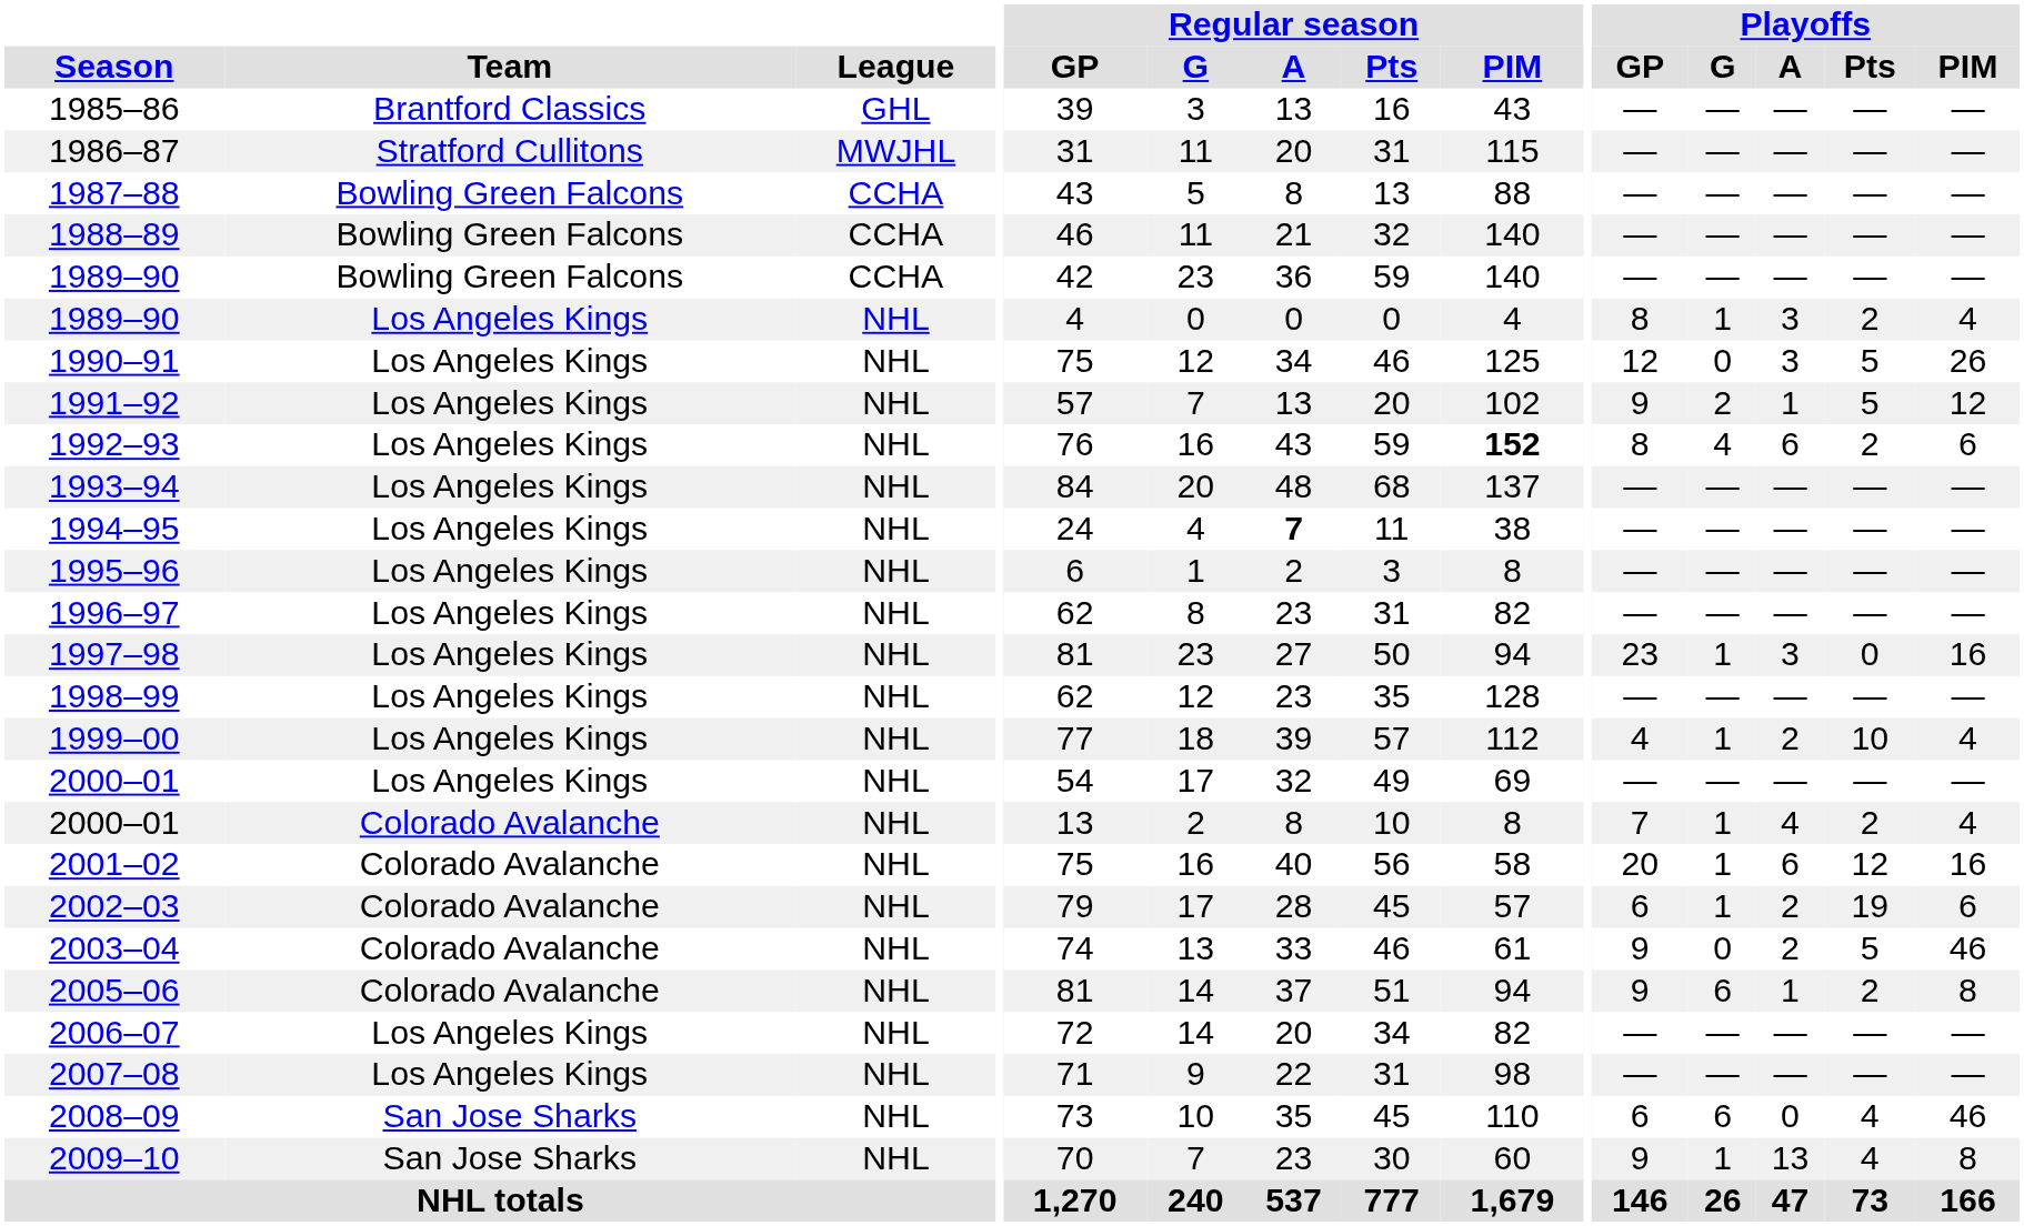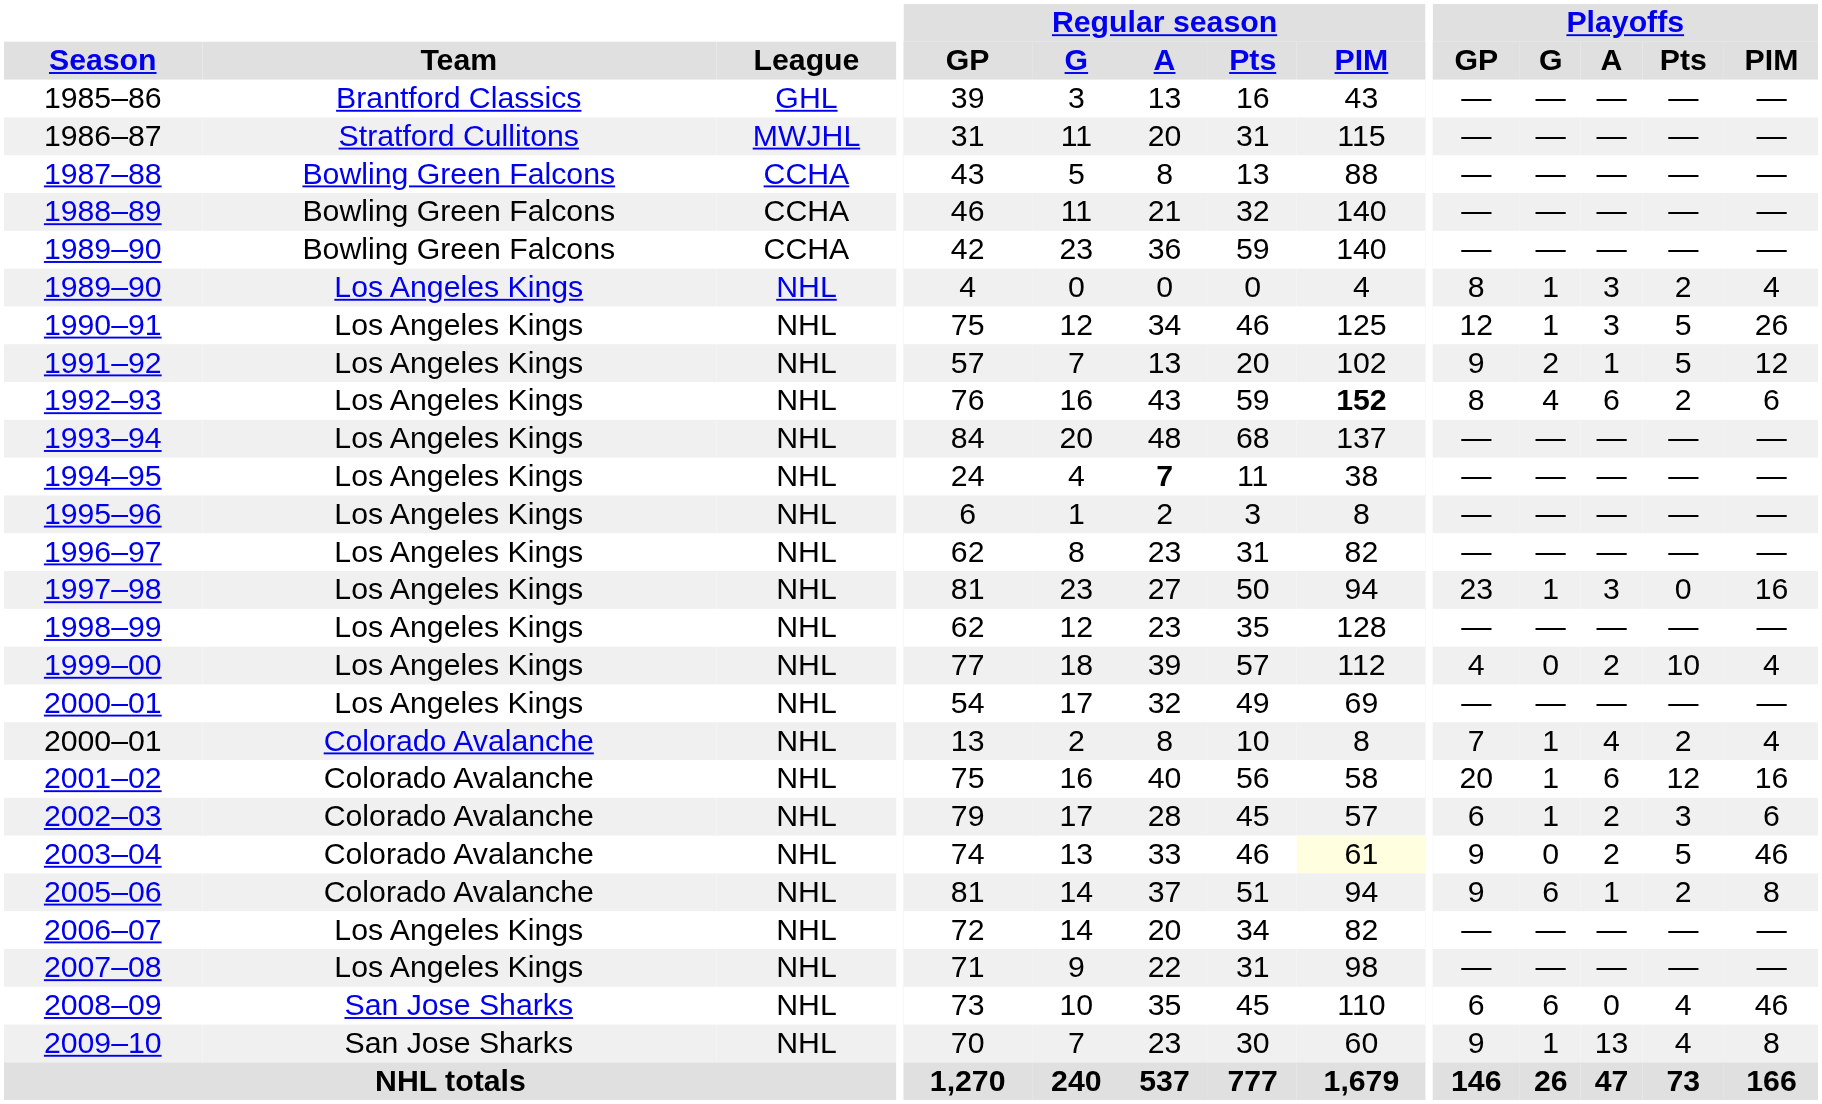 <table border="0" cellpadding="1" cellspacing="0" style="text-align:center; width:60em">
 <tr bgcolor="#e0e0e0">
 <th colspan="3"  bgcolor="#ffffff"></th>
 <th rowspan="99" bgcolor="#ffffff"></th>
 <th colspan="5"><a href='#'>Regular season</a></th>
 <th rowspan="99" bgcolor="#ffffff"></th>
 <th colspan="5"><a href='#'>Playoffs</a></th>
 </tr>
 <tr bgcolor="#e0e0e0">
 <th><a href='#'>Season</a></th>
 <th>Team</th>
 <th>League</th>
 <th>GP</th>
 <th><a href='#'>G</a></th>
 <th><a href='#'>A</a></th>
 <th><a href='#'>Pts</a></th>
 <th><a href='#'>PIM</a></th>
 <th>GP</th>
 <th>G</th>
 <th>A</th>
 <th>Pts</th>
 <th>PIM</th>
 </tr>
 <tr>
 <td>1985–86</td>
 <td><a href='#'>Brantford Classics</a></td>
 <td><a href='#'>GHL</a></td>
 <td>39</td>
 <td>3</td>
 <td>13</td>
 <td>16</td>
 <td>43</td>
 <td>—</td>
 <td>—</td>
 <td>—</td>
 <td>—</td>
 <td>—</td>
 </tr>
 <tr bgcolor="#f0f0f0">
 <td>1986–87</td>
 <td><a href='#'>Stratford Cullitons</a></td>
 <td><a href='#'>MWJHL</a></td>
 <td>31</td>
 <td>11</td>
 <td>20</td>
 <td>31</td>
 <td>115</td>
 <td>—</td>
 <td>—</td>
 <td>—</td>
 <td>—</td>
 <td>—</td>
 </tr>
 <tr>
 <td><a href='#'>1987–88</a></td>
 <td><a href='#'>Bowling Green Falcons</a></td>
 <td><a href='#'>CCHA</a></td>
 <td>43</td>
 <td>5</td>
 <td>8</td>
 <td>13</td>
 <td>88</td>
 <td>—</td>
 <td>—</td>
 <td>—</td>
 <td>—</td>
 <td>—</td>
 </tr>
 <tr bgcolor="#f0f0f0">
 <td><a href='#'>1988–89</a></td>
 <td>Bowling Green Falcons</td>
 <td>CCHA</td>
 <td>46</td>
 <td>11</td>
 <td>21</td>
 <td>32</td>
 <td>140</td>
 <td>—</td>
 <td>—</td>
 <td>—</td>
 <td>—</td>
 <td>—</td>
 </tr>
 <tr>
 <td><a href='#'>1989–90</a></td>
 <td>Bowling Green Falcons</td>
 <td>CCHA</td>
 <td>42</td>
 <td>23</td>
 <td>36</td>
 <td>59</td>
 <td>140</td>
 <td>—</td>
 <td>—</td>
 <td>—</td>
 <td>—</td>
 <td>—</td>
 </tr>
 <tr bgcolor="#f0f0f0">
 <td><a href='#'>1989–90</a></td>
 <td><a href='#'>Los Angeles Kings</a></td>
 <td><a href='#'>NHL</a></td>
 <td>4</td>
 <td>0</td>
 <td>0</td>
 <td>0</td>
 <td>4</td>
 <td>8</td>
 <td>1</td>
 <td>3</td>
 <td>2</td>
 <td>4</td>
 </tr>
 <tr>
 <td><a href='#'>1990–91</a></td>
 <td>Los Angeles Kings</td>
 <td>NHL</td>
 <td>75</td>
 <td>12</td>
 <td>34</td>
 <td>46</td>
 <td>125</td>
 <td>12</td>
-<td>0</td>
+<td>1</td>
 <td>3</td>
 <td>5</td>
 <td>26</td>
 </tr>
 <tr bgcolor="#f0f0f0">
 <td><a href='#'>1991–92</a></td>
 <td>Los Angeles Kings</td>
 <td>NHL</td>
 <td>57</td>
 <td>7</td>
 <td>13</td>
 <td>20</td>
 <td>102</td>
 <td>9</td>
 <td>2</td>
 <td>1</td>
 <td>5</td>
 <td>12</td>
 </tr>
 <tr>
 <td><a href='#'>1992–93</a></td>
 <td>Los Angeles Kings</td>
 <td>NHL</td>
 <td>76</td>
 <td>16</td>
 <td>43</td>
 <td>59</td>
 <td><strong>152</strong></td>
 <td>8</td>
 <td>4</td>
 <td>6</td>
 <td>2</td>
 <td>6</td>
 </tr>
 <tr bgcolor="#f0f0f0">
 <td><a href='#'>1993–94</a></td>
 <td>Los Angeles Kings</td>
 <td>NHL</td>
 <td>84</td>
 <td>20</td>
 <td>48</td>
 <td>68</td>
 <td>137</td>
 <td>—</td>
 <td>—</td>
 <td>—</td>
 <td>—</td>
 <td>—</td>
 </tr>
 <tr>
 <td><a href='#'>1994–95</a></td>
 <td>Los Angeles Kings</td>
 <td>NHL</td>
 <td>24</td>
 <td>4</td>
 <td><strong>7</strong></td>
 <td>11</td>
 <td>38</td>
 <td>—</td>
 <td>—</td>
 <td>—</td>
 <td>—</td>
 <td>—</td>
 </tr>
 <tr bgcolor="#f0f0f0">
 <td><a href='#'>1995–96</a></td>
 <td>Los Angeles Kings</td>
 <td>NHL</td>
 <td>6</td>
 <td>1</td>
 <td>2</td>
 <td>3</td>
 <td>8</td>
 <td>—</td>
 <td>—</td>
 <td>—</td>
 <td>—</td>
 <td>—</td>
 </tr>
 <tr>
 <td><a href='#'>1996–97</a></td>
 <td>Los Angeles Kings</td>
 <td>NHL</td>
 <td>62</td>
 <td>8</td>
 <td>23</td>
 <td>31</td>
 <td>82</td>
 <td>—</td>
 <td>—</td>
 <td>—</td>
 <td>—</td>
 <td>—</td>
 </tr>
 <tr bgcolor="#f0f0f0">
 <td><a href='#'>1997–98</a></td>
 <td>Los Angeles Kings</td>
 <td>NHL</td>
 <td>81</td>
 <td>23</td>
 <td>27</td>
 <td>50</td>
 <td>94</td>
 <td>23</td>
 <td>1</td>
 <td>3</td>
 <td>0</td>
 <td>16</td>
 </tr>
 <tr>
 <td><a href='#'>1998–99</a></td>
 <td>Los Angeles Kings</td>
 <td>NHL</td>
 <td>62</td>
 <td>12</td>
 <td>23</td>
 <td>35</td>
 <td>128</td>
 <td>—</td>
 <td>—</td>
 <td>—</td>
 <td>—</td>
 <td>—</td>
 </tr>
 <tr bgcolor="#f0f0f0">
 <td><a href='#'>1999–00</a></td>
 <td>Los Angeles Kings</td>
 <td>NHL</td>
 <td>77</td>
 <td>18</td>
 <td>39</td>
 <td>57</td>
 <td>112</td>
 <td>4</td>
-<td>1</td>
+<td>0</td>
 <td>2</td>
 <td>10</td>
 <td>4</td>
 </tr>
 <tr>
 <td><a href='#'>2000–01</a></td>
 <td>Los Angeles Kings</td>
 <td>NHL</td>
 <td>54</td>
 <td>17</td>
 <td>32</td>
 <td>49</td>
 <td>69</td>
 <td>—</td>
 <td>—</td>
 <td>—</td>
 <td>—</td>
 <td>—</td>
 </tr>
 <tr bgcolor="#f0f0f0">
 <td>2000–01</td>
 <td><a href='#'>Colorado Avalanche</a></td>
 <td>NHL</td>
 <td>13</td>
 <td>2</td>
 <td>8</td>
 <td>10</td>
 <td>8</td>
 <td>7</td>
 <td>1</td>
 <td>4</td>
 <td>2</td>
 <td>4</td>
 </tr>
 <tr>
 <td><a href='#'>2001–02</a></td>
 <td>Colorado Avalanche</td>
 <td>NHL</td>
 <td>75</td>
 <td>16</td>
 <td>40</td>
 <td>56</td>
 <td>58</td>
 <td>20</td>
 <td>1</td>
 <td>6</td>
 <td>12</td>
 <td>16</td>
 </tr>
 <tr bgcolor="#f0f0f0">
 <td><a href='#'>2002–03</a></td>
 <td>Colorado Avalanche</td>
 <td>NHL</td>
 <td>79</td>
 <td>17</td>
 <td>28</td>
 <td>45</td>
 <td>57</td>
 <td>6</td>
 <td>1</td>
 <td>2</td>
-<td>19</td>
+<td>3</td>
 <td>6</td>
 </tr>
 <tr>
 <td><a href='#'>2003–04</a></td>
 <td>Colorado Avalanche</td>
 <td>NHL</td>
 <td>74</td>
 <td>13</td>
 <td>33</td>
 <td>46</td>
-<td>61</td>
+<td style="background: lightyellow;">61</td>
 <td>9</td>
 <td>0</td>
 <td>2</td>
 <td>5</td>
 <td>46</td>
 </tr>
 <tr bgcolor="#f0f0f0">
 <td><a href='#'>2005–06</a></td>
 <td>Colorado Avalanche</td>
 <td>NHL</td>
 <td>81</td>
 <td>14</td>
 <td>37</td>
 <td>51</td>
 <td>94</td>
 <td>9</td>
 <td>6</td>
 <td>1</td>
 <td>2</td>
 <td>8</td>
 </tr>
 <tr>
 <td><a href='#'>2006–07</a></td>
 <td>Los Angeles Kings</td>
 <td>NHL</td>
 <td>72</td>
 <td>14</td>
 <td>20</td>
 <td>34</td>
 <td>82</td>
 <td>—</td>
 <td>—</td>
 <td>—</td>
 <td>—</td>
 <td>—</td>
 </tr>
 <tr bgcolor="#f0f0f0">
 <td><a href='#'>2007–08</a></td>
 <td>Los Angeles Kings</td>
 <td>NHL</td>
 <td>71</td>
 <td>9</td>
 <td>22</td>
 <td>31</td>
 <td>98</td>
 <td>—</td>
 <td>—</td>
 <td>—</td>
 <td>—</td>
 <td>—</td>
 </tr>
 <tr>
 <td><a href='#'>2008–09</a></td>
 <td><a href='#'>San Jose Sharks</a></td>
 <td>NHL</td>
 <td>73</td>
 <td>10</td>
 <td>35</td>
 <td>45</td>
 <td>110</td>
 <td>6</td>
 <td>6</td>
 <td>0</td>
 <td>4</td>
 <td>46</td>
 </tr>
 <tr bgcolor="#f0f0f0">
 <td><a href='#'>2009–10</a></td>
 <td>San Jose Sharks</td>
 <td>NHL</td>
 <td>70</td>
 <td>7</td>
 <td>23</td>
 <td>30</td>
 <td>60</td>
 <td>9</td>
 <td>1</td>
 <td>13</td>
 <td>4</td>
 <td>8</td>
 </tr>
 <tr bgcolor="#e0e0e0">
 <th colspan="3">NHL totals</th>
 <th>1,270</th>
 <th>240</th>
 <th>537</th>
 <th>777</th>
 <th>1,679</th>
 <th>146</th>
 <th>26</th>
 <th>47</th>
 <th>73</th>
 <th>166</th>
 </tr>
 </table>
